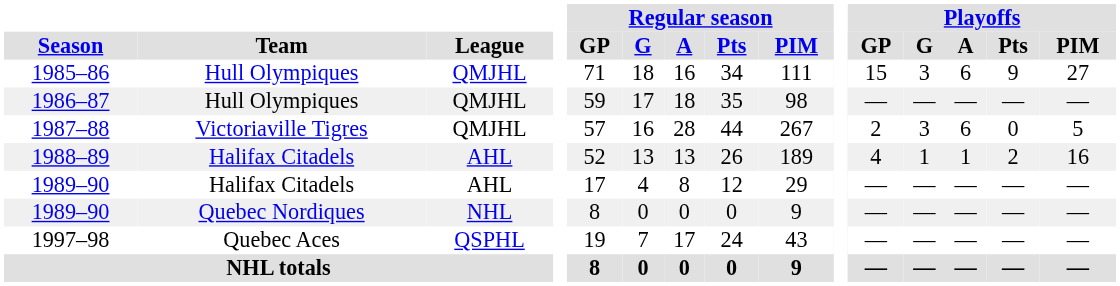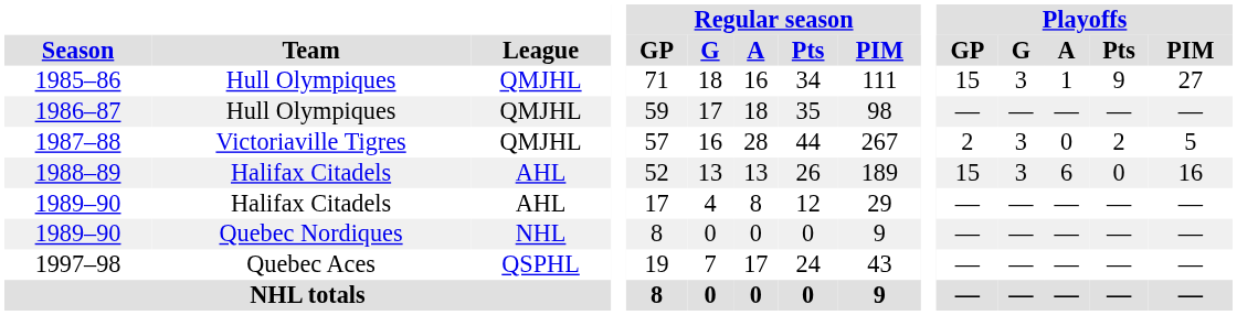 <table border="0" cellpadding="1" cellspacing="0" style="text-align:center; width:50em;">
 <tr style="background:#e0e0e0;">
 <th colspan="3"  bgcolor="#ffffff"> </th>
 <th rowspan="99" bgcolor="#ffffff"> </th>
 <th colspan="5"><a href='#'>Regular season</a></th>
 <th rowspan="99" bgcolor="#ffffff"> </th>
 <th colspan="5"><a href='#'>Playoffs</a></th>
 </tr>
 <tr style="background:#e0e0e0;">
 <th><a href='#'>Season</a></th>
 <th>Team</th>
 <th>League</th>
 <th>GP</th>
 <th><a href='#'>G</a></th>
 <th><a href='#'>A</a></th>
 <th><a href='#'>Pts</a></th>
 <th><a href='#'>PIM</a></th>
 <th>GP</th>
 <th>G</th>
 <th>A</th>
 <th>Pts</th>
 <th>PIM</th>
 </tr>
 <tr>
 <td><a href='#'>1985–86</a></td>
 <td><a href='#'>Hull Olympiques</a></td>
 <td><a href='#'>QMJHL</a></td>
 <td>71</td>
 <td>18</td>
 <td>16</td>
 <td>34</td>
 <td>111</td>
 <td>15</td>
 <td>3</td>
-<td>6</td>
+<td>1</td>
 <td>9</td>
 <td>27</td>
 </tr>
 <tr style="background:#f0f0f0;">
 <td><a href='#'>1986–87</a></td>
 <td>Hull Olympiques</td>
 <td>QMJHL</td>
 <td>59</td>
 <td>17</td>
 <td>18</td>
 <td>35</td>
 <td>98</td>
 <td>—</td>
 <td>—</td>
 <td>—</td>
 <td>—</td>
 <td>—</td>
 </tr>
 <tr>
 <td><a href='#'>1987–88</a></td>
 <td><a href='#'>Victoriaville Tigres</a></td>
 <td>QMJHL</td>
 <td>57</td>
 <td>16</td>
 <td>28</td>
 <td>44</td>
 <td>267</td>
 <td>2</td>
 <td>3</td>
-<td>6</td>
 <td>0</td>
+<td>2</td>
 <td>5</td>
 </tr>
 <tr style="background:#f0f0f0;">
 <td><a href='#'>1988–89</a></td>
 <td><a href='#'>Halifax Citadels</a></td>
 <td><a href='#'>AHL</a></td>
 <td>52</td>
 <td>13</td>
 <td>13</td>
 <td>26</td>
 <td>189</td>
-<td>4</td>
-<td>1</td>
-<td>1</td>
-<td>2</td>
+<td>15</td>
+<td>3</td>
+<td>6</td>
+<td>0</td>
 <td>16</td>
 </tr>
 <tr>
 <td><a href='#'>1989–90</a></td>
 <td>Halifax Citadels</td>
 <td>AHL</td>
 <td>17</td>
 <td>4</td>
 <td>8</td>
 <td>12</td>
 <td>29</td>
 <td>—</td>
 <td>—</td>
 <td>—</td>
 <td>—</td>
 <td>—</td>
 </tr>
 <tr style="background:#f0f0f0;">
 <td><a href='#'>1989–90</a></td>
 <td><a href='#'>Quebec Nordiques</a></td>
 <td><a href='#'>NHL</a></td>
 <td>8</td>
 <td>0</td>
 <td>0</td>
 <td>0</td>
 <td>9</td>
 <td>—</td>
 <td>—</td>
 <td>—</td>
 <td>—</td>
 <td>—</td>
 </tr>
 <tr>
 <td>1997–98</td>
 <td>Quebec Aces</td>
 <td><a href='#'>QSPHL</a></td>
 <td>19</td>
 <td>7</td>
 <td>17</td>
 <td>24</td>
 <td>43</td>
 <td>—</td>
 <td>—</td>
 <td>—</td>
 <td>—</td>
 <td>—</td>
 </tr>
 <tr style="background:#e0e0e0;">
 <th colspan="3">NHL totals</th>
 <th>8</th>
 <th>0</th>
 <th>0</th>
 <th>0</th>
 <th>9</th>
 <th>—</th>
 <th>—</th>
 <th>—</th>
 <th>—</th>
 <th>—</th>
 </tr>
 </table>
